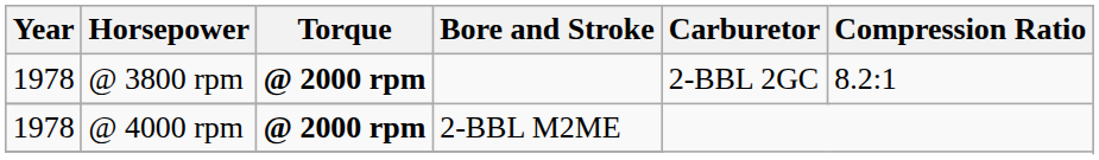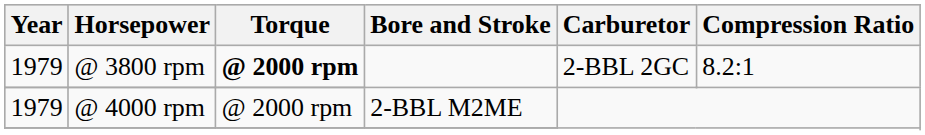 <table class=wikitable>
 <tr>
 <th>Year</th>
 <th>Horsepower</th>
 <th>Torque</th>
 <th>Bore and Stroke</th>
 <th>Carburetor</th>
 <th>Compression Ratio</th>
 </tr>
 <tr>
-<td>1978</td>
+<td>1979</td>
 <td> @ 3800 rpm</td>
 <td><strong> @ 2000 rpm</strong></td>
 <td rowspan=2></td>
 <td>2-BBL 2GC</td>
 <td rowspan=2>8.2:1</td>
 </tr>
 <tr>
 </tr>
 <tr>
-<td>1978</td>
+<td>1979</td>
 <td> @ 4000 rpm</td>
-<td><strong> @ 2000 rpm</strong></td>
+<td> @ 2000 rpm</td>
 <td>2-BBL M2ME</td>
 </tr>
 <tr>
 </tr>
 </table>
